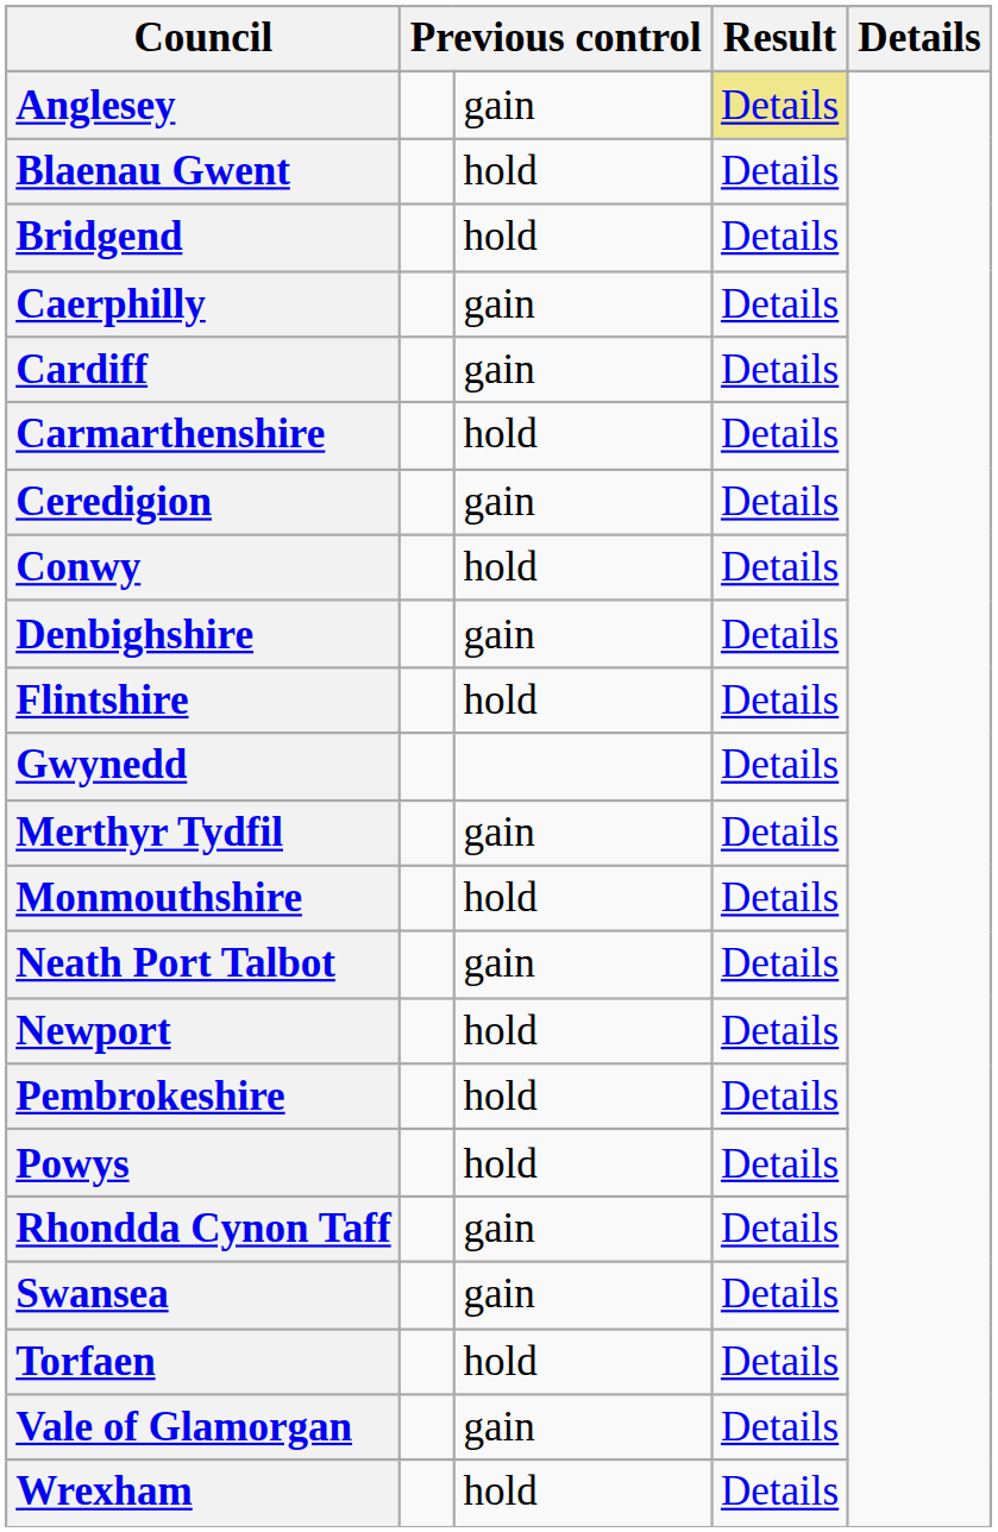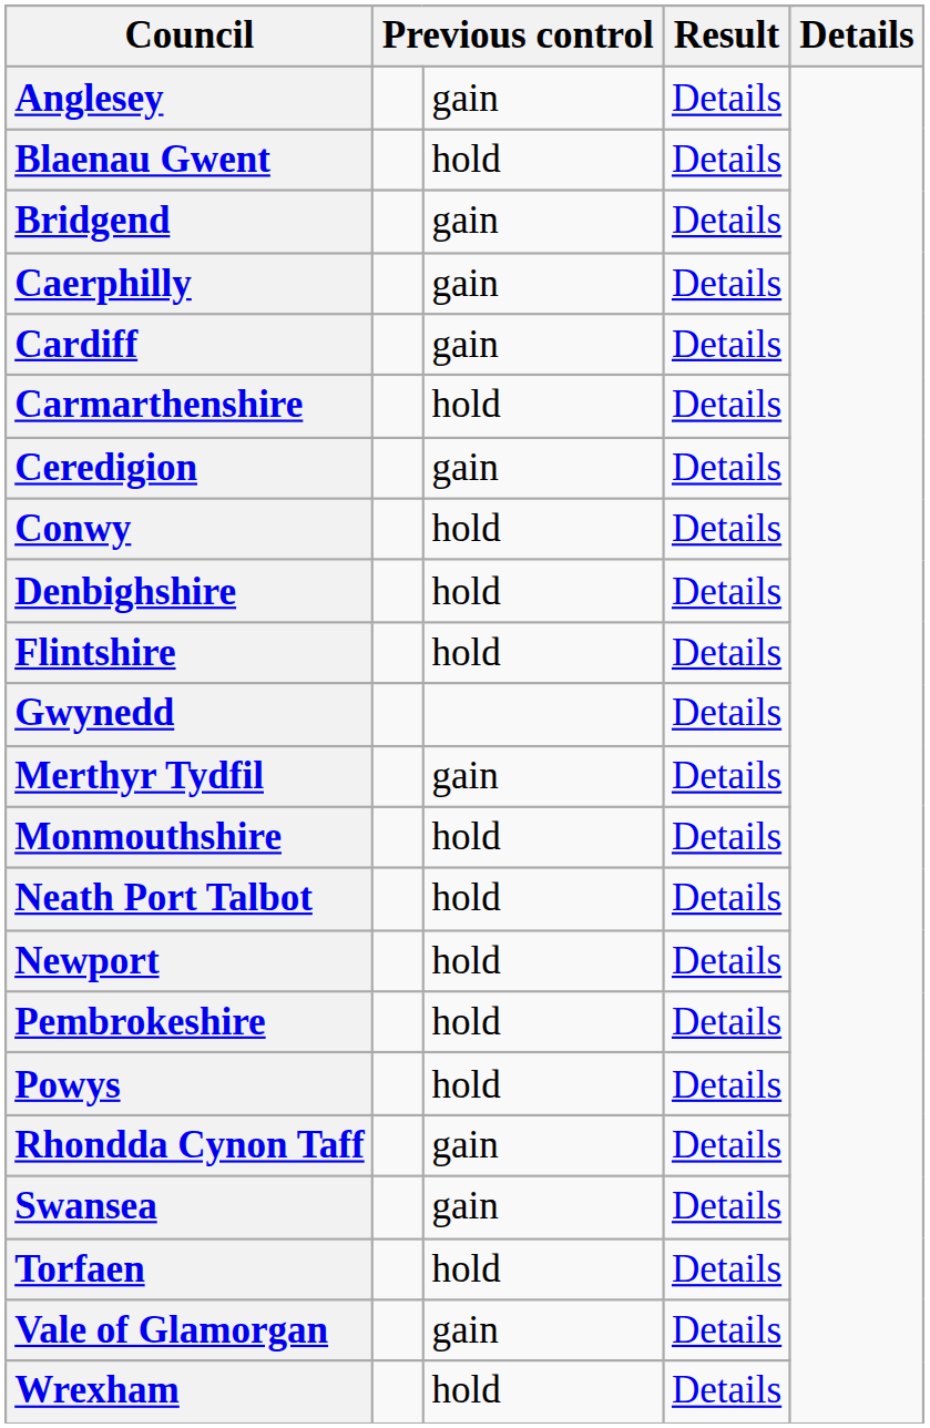 <table class="wikitable sortable" border="1">
 <tr>
 <th scope="col">Council</th>
 <th colspan=2>Previous control</th>
 <th colspan=2>Result</th>
 <th class="unsortable" scope="col">Details</th>
 </tr>
 <tr>
 <th scope="row" style="text-align: left;"><a href='#'>Anglesey</a></th>
 <td></td>
 <td> gain</td>
-<td style="background: khaki;"><a href='#'>Details</a></td>
+<td><a href='#'>Details</a></td>
 </tr>
 <tr>
 <th scope="row" style="text-align: left;"><a href='#'>Blaenau Gwent</a></th>
 <td></td>
 <td> hold</td>
 <td><a href='#'>Details</a></td>
 </tr>
 <tr>
 <th scope="row" style="text-align: left;"><a href='#'>Bridgend</a></th>
 <td></td>
-<td> hold</td>
+<td> gain</td>
 <td><a href='#'>Details</a></td>
 </tr>
 <tr>
 <th scope="row" style="text-align: left;"><a href='#'>Caerphilly</a></th>
 <td></td>
 <td> gain</td>
 <td><a href='#'>Details</a></td>
 </tr>
 <tr>
 <th scope="row" style="text-align: left;"><a href='#'>Cardiff</a></th>
 <td></td>
 <td> gain</td>
 <td><a href='#'>Details</a></td>
 </tr>
 <tr>
 <th scope="row" style="text-align: left;"><a href='#'>Carmarthenshire</a></th>
 <td></td>
 <td> hold</td>
 <td><a href='#'>Details</a></td>
 </tr>
 <tr>
 <th scope="row" style="text-align: left;"><a href='#'>Ceredigion</a></th>
 <td></td>
 <td> gain</td>
 <td><a href='#'>Details</a></td>
 </tr>
 <tr>
 <th scope="row" style="text-align: left;"><a href='#'>Conwy</a></th>
 <td></td>
 <td> hold</td>
 <td><a href='#'>Details</a></td>
 </tr>
 <tr>
 <th scope="row" style="text-align: left;"><a href='#'>Denbighshire</a></th>
 <td></td>
-<td> gain</td>
+<td> hold</td>
 <td><a href='#'>Details</a></td>
 </tr>
 <tr>
 <th scope="row" style="text-align: left;"><a href='#'>Flintshire</a></th>
 <td></td>
 <td> hold</td>
 <td><a href='#'>Details</a></td>
 </tr>
 <tr>
 <th scope="row" style="text-align: left;"><a href='#'>Gwynedd</a></th>
 <td></td>
 <td></td>
 <td><a href='#'>Details</a></td>
 </tr>
 <tr>
 <th scope="row" style="text-align: left;"><a href='#'>Merthyr Tydfil</a></th>
 <td></td>
 <td> gain</td>
 <td><a href='#'>Details</a></td>
 </tr>
 <tr>
 <th scope="row" style="text-align: left;"><a href='#'>Monmouthshire</a></th>
 <td></td>
 <td> hold</td>
 <td><a href='#'>Details</a></td>
 </tr>
 <tr>
 <th scope="row" style="text-align: left;"><a href='#'>Neath Port Talbot</a></th>
 <td></td>
-<td> gain</td>
+<td> hold</td>
 <td><a href='#'>Details</a></td>
 </tr>
 <tr>
 <th scope="row" style="text-align: left;"><a href='#'>Newport</a></th>
 <td></td>
 <td> hold</td>
 <td><a href='#'>Details</a></td>
 </tr>
 <tr>
 <th scope="row" style="text-align: left;"><a href='#'>Pembrokeshire</a></th>
 <td></td>
 <td> hold</td>
 <td><a href='#'>Details</a></td>
 </tr>
 <tr>
 <th scope="row" style="text-align: left;"><a href='#'>Powys</a></th>
 <td></td>
 <td> hold</td>
 <td><a href='#'>Details</a></td>
 </tr>
 <tr>
 <th scope="row" style="text-align: left;"><a href='#'>Rhondda Cynon Taff</a></th>
 <td></td>
 <td> gain</td>
 <td><a href='#'>Details</a></td>
 </tr>
 <tr>
 <th scope="row" style="text-align: left;"><a href='#'>Swansea</a></th>
 <td></td>
 <td> gain</td>
 <td><a href='#'>Details</a></td>
 </tr>
 <tr>
 <th scope="row" style="text-align: left;"><a href='#'>Torfaen</a></th>
 <td></td>
 <td> hold</td>
 <td><a href='#'>Details</a></td>
 </tr>
 <tr>
 <th scope="row" style="text-align: left;"><a href='#'>Vale of Glamorgan</a></th>
 <td></td>
 <td> gain</td>
 <td><a href='#'>Details</a></td>
 </tr>
 <tr>
 <th scope="row" style="text-align: left;"><a href='#'>Wrexham</a></th>
 <td></td>
 <td> hold</td>
 <td><a href='#'>Details</a></td>
 </tr>
 </table>
